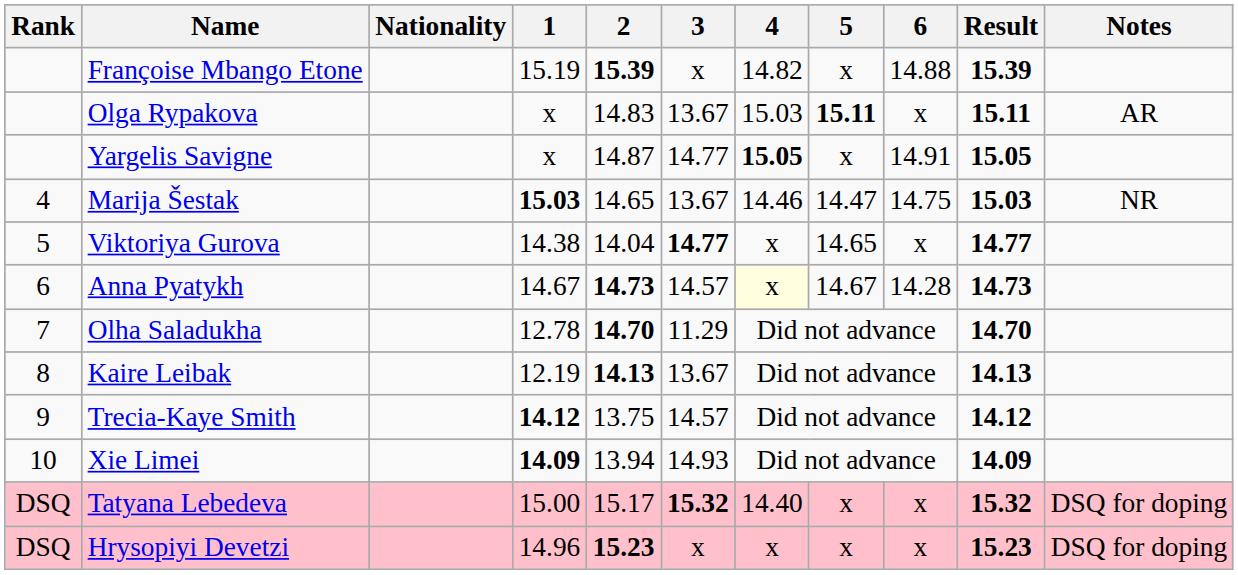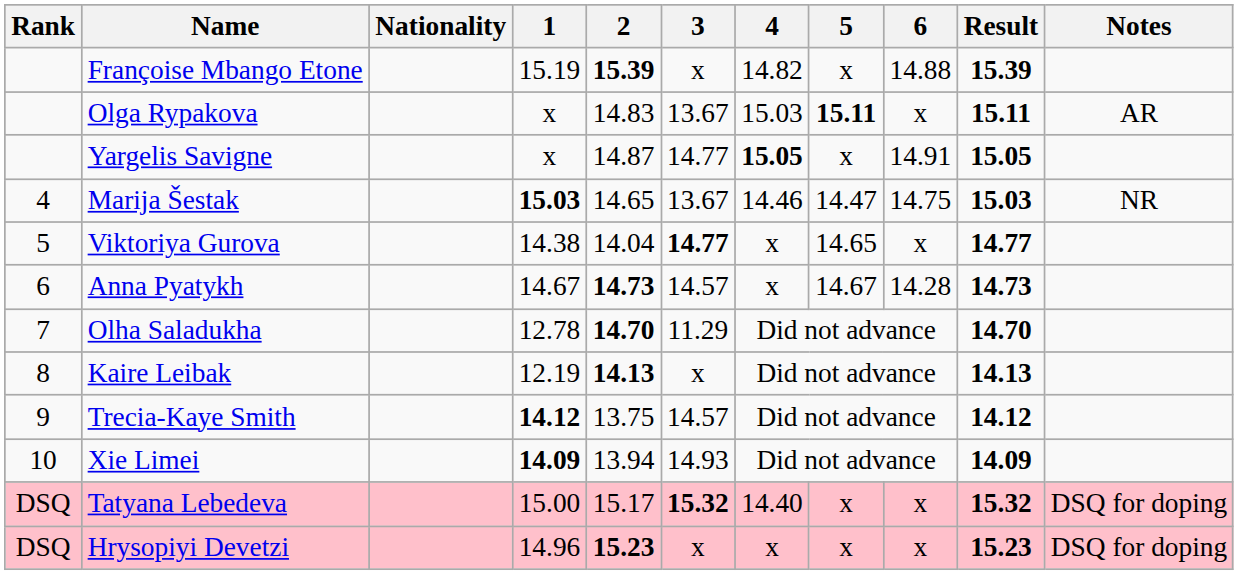 <table class="wikitable sortable" style="text-align:center">
 <tr>
 <th>Rank</th>
 <th>Name</th>
 <th>Nationality</th>
 <th>1</th>
 <th>2</th>
 <th>3</th>
 <th>4</th>
 <th>5</th>
 <th>6</th>
 <th>Result</th>
 <th>Notes</th>
 </tr>
 <tr>
 <td></td>
 <td align="left"><a href='#'>Françoise Mbango Etone</a></td>
 <td align="left"></td>
 <td>15.19</td>
 <td><strong>15.39</strong></td>
 <td>x</td>
 <td>14.82</td>
 <td>x</td>
 <td>14.88</td>
 <td><strong>15.39</strong></td>
 <td></td>
 </tr>
 <tr>
 <td></td>
 <td align="left"><a href='#'>Olga Rypakova</a></td>
 <td align="left"></td>
 <td>x</td>
 <td>14.83</td>
 <td>13.67</td>
 <td>15.03</td>
 <td><strong>15.11</strong></td>
 <td>x</td>
 <td><strong>15.11</strong></td>
 <td>AR</td>
 </tr>
 <tr>
 <td></td>
 <td align="left"><a href='#'>Yargelis Savigne</a></td>
 <td align="left"></td>
 <td>x</td>
 <td>14.87</td>
 <td>14.77</td>
 <td><strong>15.05</strong></td>
 <td>x</td>
 <td>14.91</td>
 <td><strong>15.05</strong></td>
 <td></td>
 </tr>
 <tr>
 <td>4</td>
 <td align="left"><a href='#'>Marija Šestak</a></td>
 <td align="left"></td>
 <td><strong>15.03</strong></td>
 <td>14.65</td>
 <td>13.67</td>
 <td>14.46</td>
 <td>14.47</td>
 <td>14.75</td>
 <td><strong>15.03</strong></td>
 <td>NR</td>
 </tr>
 <tr>
 <td>5</td>
 <td align="left"><a href='#'>Viktoriya Gurova</a></td>
 <td align="left"></td>
 <td>14.38</td>
 <td>14.04</td>
 <td><strong>14.77</strong></td>
 <td>x</td>
 <td>14.65</td>
 <td>x</td>
 <td><strong>14.77</strong></td>
 <td></td>
 </tr>
 <tr>
 <td>6</td>
 <td align="left"><a href='#'>Anna Pyatykh</a></td>
 <td align="left"></td>
 <td>14.67</td>
 <td><strong>14.73</strong></td>
 <td>14.57</td>
-<td style="background: lightyellow;">x</td>
+<td>x</td>
 <td>14.67</td>
 <td>14.28</td>
 <td><strong>14.73</strong></td>
 <td></td>
 </tr>
 <tr>
 <td>7</td>
 <td align="left"><a href='#'>Olha Saladukha</a></td>
 <td align="left"></td>
 <td>12.78</td>
 <td><strong>14.70</strong></td>
 <td>11.29</td>
 <td colspan=3>Did not advance</td>
 <td><strong>14.70</strong></td>
 <td></td>
 </tr>
 <tr>
 <td>8</td>
 <td align="left"><a href='#'>Kaire Leibak</a></td>
 <td align="left"></td>
 <td>12.19</td>
 <td><strong>14.13</strong></td>
-<td>13.67</td>
+<td>x</td>
 <td colspan=3>Did not advance</td>
 <td><strong>14.13</strong></td>
 <td></td>
 </tr>
 <tr>
 <td>9</td>
 <td align="left"><a href='#'>Trecia-Kaye Smith</a></td>
 <td align="left"></td>
 <td><strong>14.12</strong></td>
 <td>13.75</td>
 <td>14.57</td>
 <td colspan=3>Did not advance</td>
 <td><strong>14.12</strong></td>
 <td></td>
 </tr>
 <tr>
 <td>10</td>
 <td align="left"><a href='#'>Xie Limei</a></td>
 <td align="left"></td>
 <td><strong>14.09</strong></td>
 <td>13.94</td>
 <td>14.93</td>
 <td colspan=3>Did not advance</td>
 <td><strong>14.09</strong></td>
 <td></td>
 </tr>
 <tr bgcolor=pink>
 <td>DSQ</td>
 <td align="left"><a href='#'>Tatyana Lebedeva</a></td>
 <td align="left"></td>
 <td>15.00</td>
 <td>15.17</td>
 <td><strong>15.32</strong></td>
 <td>14.40</td>
 <td>x</td>
 <td>x</td>
 <td><strong>15.32</strong></td>
 <td>DSQ for doping</td>
 </tr>
 <tr bgcolor=pink>
 <td>DSQ</td>
 <td align="left"><a href='#'>Hrysopiyi Devetzi</a></td>
 <td align="left"></td>
 <td>14.96</td>
 <td><strong>15.23</strong></td>
 <td>x</td>
 <td>x</td>
 <td>x</td>
 <td>x</td>
 <td><strong>15.23</strong></td>
 <td>DSQ for doping</td>
 </tr>
 </table>
